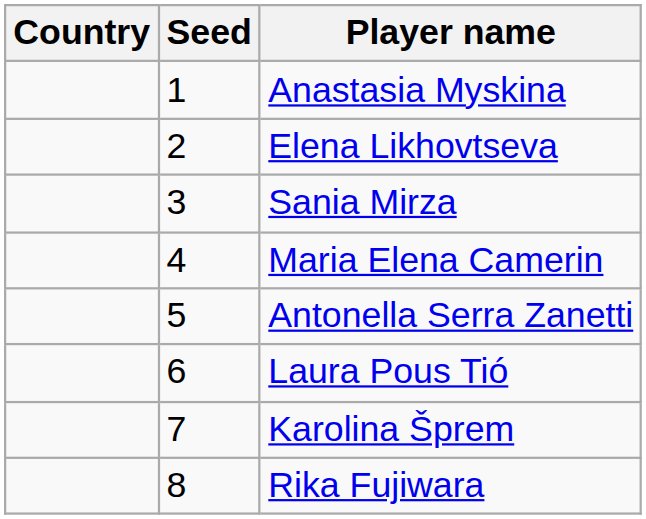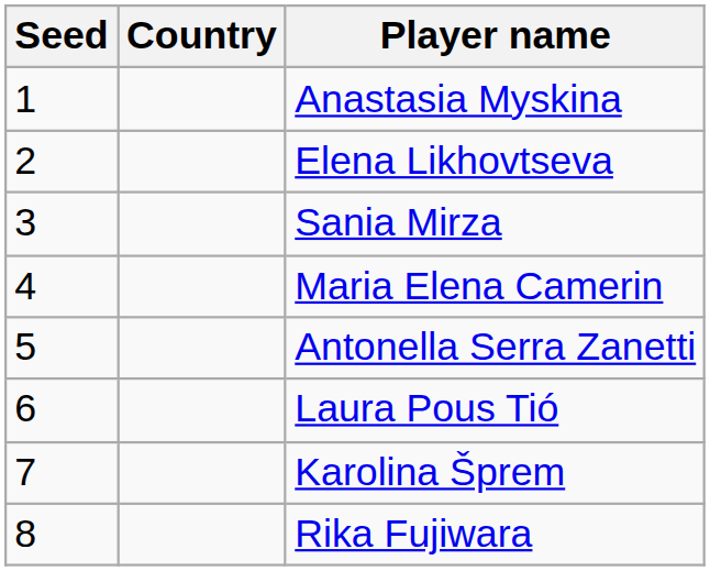 <table class="wikitable">
 <tr>
+<th>Seed</th>
 <th>Country</th>
-<th>Seed</th>
 <th>Player  name</th>
 </tr>
 <tr>
+<td>1</td>
 <td></td>
-<td>1</td>
 <td><a href='#'>Anastasia Myskina</a></td>
 </tr>
 <tr>
+<td>2</td>
 <td></td>
-<td>2</td>
 <td><a href='#'>Elena Likhovtseva</a></td>
 </tr>
 <tr>
+<td>3</td>
 <td></td>
-<td>3</td>
 <td><a href='#'>Sania Mirza</a></td>
 </tr>
 <tr>
+<td>4</td>
 <td></td>
-<td>4</td>
 <td><a href='#'>Maria Elena Camerin</a></td>
 </tr>
 <tr>
+<td>5</td>
 <td></td>
-<td>5</td>
 <td><a href='#'>Antonella Serra Zanetti</a></td>
 </tr>
 <tr>
+<td>6</td>
 <td></td>
-<td>6</td>
 <td><a href='#'>Laura Pous Tió</a></td>
 </tr>
 <tr>
+<td>7</td>
 <td></td>
-<td>7</td>
 <td><a href='#'>Karolina Šprem</a></td>
 </tr>
 <tr>
+<td>8</td>
 <td></td>
-<td>8</td>
 <td><a href='#'>Rika Fujiwara</a></td>
 </tr>
 </table>
